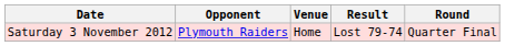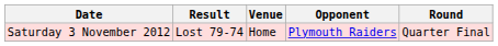 <table class="wikitable">
 <tr>
 <th>Date</th>
+<th>Result</th>
+<th>Venue</th>
 <th>Opponent</th>
-<th>Venue</th>
-<th>Result</th>
 <th>Round</th>
 </tr>
 <tr style="background: #ffdddd;">
 <td>Saturday 3 November 2012</td>
+<td>Lost 79-74</td>
+<td>Home</td>
 <td><a href='#'>Plymouth Raiders</a></td>
-<td>Home</td>
-<td>Lost 79-74</td>
 <td style="text-align:center;">Quarter Final</td>
 </tr>
 </table>
